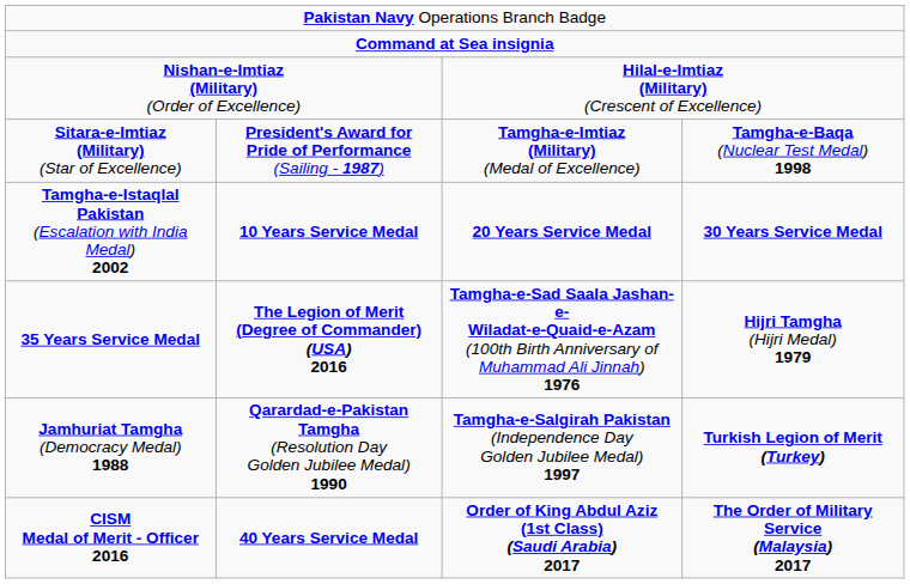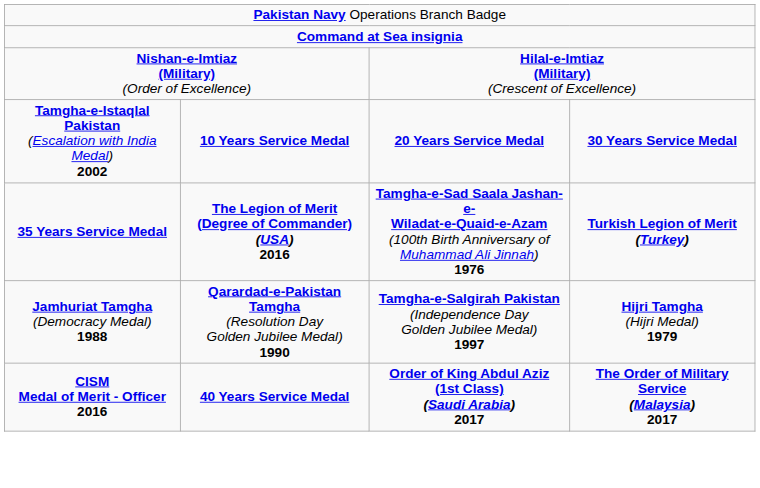 <table class="wikitable" style="margin:1em auto; text-align:center;">
 <tr>
 <td colspan="4"><strong><a href='#'>Pakistan Navy</a></strong> Operations Branch Badge</td>
 </tr>
 <tr>
 <td colspan="4"><strong><a href='#'>Command at Sea insignia</a></strong></td>
 </tr>
 <tr>
 <td colspan="2"><strong><a href='#'>Nishan-e-Imtiaz</a></strong><br><strong><a href='#'>(Military)</a></strong><br><em>(Order of Excellence)</em></td>
 <td colspan="2"><a href='#'><strong>Hilal-e-Imtiaz</strong></a><br><strong><a href='#'>(Military)</a></strong><br><em>(Crescent of Excellence)</em></td>
 </tr>
 <tr>
-<td><strong><a href='#'>Sitara-e-Imtiaz</a></strong><br><strong><a href='#'>(Military)</a></strong><br><em>(Star of Excellence)</em></td>
-<td><strong><a href='#'>President's Award for</a></strong><br><strong><a href='#'>Pride of Performance</a></strong><br><a href='#'><em>(Sailing - <strong>1987</strong>)</em></a></td>
-<td><strong><a href='#'>Tamgha-e-Imtiaz</a></strong><br><strong><a href='#'>(Military)</a></strong><br><em>(Medal of Excellence)</em></td>
-<td><strong><a href='#'>Tamgha-e-Baqa</a></strong><br><em>(<a href='#'>Nuclear Test Medal</a>)</em><br><strong>1998</strong></td>
-</tr>
-<tr>
 <td><strong><a href='#'>Tamgha-e-Istaqlal Pakistan</a></strong><br><em>(<a href='#'>Escalation with India Medal</a>)</em><br><strong>2002</strong></td>
 <td><strong><a href='#'>10 Years Service Medal</a></strong></td>
 <td><strong><a href='#'>20 Years Service Medal</a></strong></td>
 <td><strong><a href='#'>30 Years Service Medal</a></strong></td>
 </tr>
 <tr>
 <td><strong><a href='#'>35 Years Service Medal</a></strong></td>
 <td><a href='#'><strong>The Legion of Merit</strong></a><strong></strong><br><a href='#'><strong>(Degree of Commander)</strong></a><br><strong><em>(<a href='#'>USA</a>)</em></strong><br><strong>2016</strong></td>
 <td><strong><a href='#'>Tamgha-e-Sad Saala Jashan-e-</a></strong><br><strong><a href='#'>Wiladat-e-Quaid-e-Azam</a></strong><br><em>(100th Birth Anniversary of</em><br><em><a href='#'>Muhammad Ali Jinnah</a>)</em><br><strong>1976</strong></td>
-<td><strong><a href='#'>Hijri Tamgha</a></strong><br><em>(Hijri Medal)</em><br><strong>1979</strong></td>
+<td><a href='#'><strong>Turkish Legion of Merit</strong></a><br><strong><em>(<a href='#'>Turkey</a>)</em></strong></td>
 </tr>
 <tr>
 <td><strong><a href='#'>Jamhuriat Tamgha</a></strong><br><em>(Democracy Medal)</em><br><strong>1988</strong></td>
 <td><strong><a href='#'>Qarardad-e-Pakistan Tamgha</a></strong><br><em>(Resolution Day</em><br><em>Golden Jubilee Medal)</em><br><strong>1990</strong></td>
 <td><strong><a href='#'>Tamgha-e-Salgirah Pakistan</a></strong><br><em>(Independence Day</em><br><em>Golden Jubilee Medal)</em><br><strong>1997</strong></td>
-<td><a href='#'><strong>Turkish Legion of Merit</strong></a><br><strong><em>(<a href='#'>Turkey</a>)</em></strong></td>
+<td><strong><a href='#'>Hijri Tamgha</a></strong><br><em>(Hijri Medal)</em><br><strong>1979</strong></td>
 </tr>
 <tr>
 <td><strong><a href='#'>CISM</a></strong><br><strong><a href='#'>Medal of Merit - Officer</a></strong><br><strong>2016</strong></td>
 <td><strong><a href='#'>40 Years Service Medal</a></strong></td>
 <td><strong><a href='#'>Order of King Abdul Aziz</a></strong><br><strong><a href='#'>(1st Class)</a></strong><br><strong><em>(<a href='#'>Saudi Arabia</a>)</em></strong><br><strong>2017</strong></td>
 <td><strong><a href='#'>The Order of Military Service</a></strong><br><strong><em>(<a href='#'>Malaysia</a>)</em></strong><br><strong>2017</strong></td>
 </tr>
 </table>
